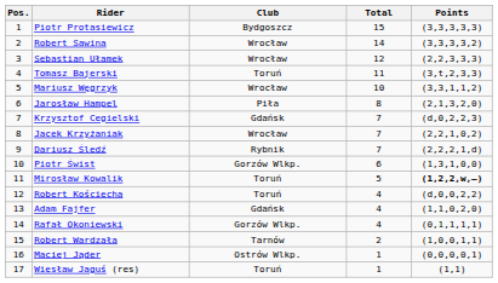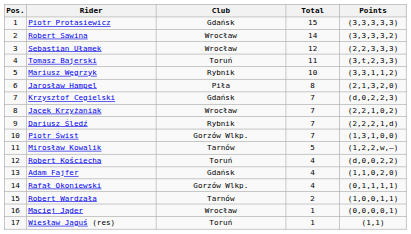 <table class=wikitable style="font-size:93%;">
 <tr>
 <th width=25px>Pos.</th>
 <th width=200px>Rider</th>
 <th width=200px>Club</th>
 <th width=80px>Total</th>
 <th width=100px>Points</th>
 </tr>
 <tr align=center>
 <td>1</td>
 <td align=left><a href='#'>Piotr Protasiewicz</a></td>
-<td>Bydgoszcz</td>
+<td>Gdańsk</td>
 <td>15</td>
 <td>(3,3,3,3,3)</td>
 </tr>
 <tr align=center>
 <td>2</td>
 <td align=left><a href='#'>Robert Sawina</a></td>
 <td>Wrocław</td>
 <td>14</td>
 <td>(3,3,3,3,2)</td>
 </tr>
 <tr align=center>
 <td>3</td>
 <td align=left><a href='#'>Sebastian Ułamek</a></td>
 <td>Wrocław</td>
 <td>12</td>
 <td>(2,2,3,3,3)</td>
 </tr>
 <tr align=center>
 <td>4</td>
 <td align=left><a href='#'>Tomasz Bajerski</a></td>
 <td>Toruń</td>
 <td>11</td>
 <td>(3,t,2,3,3)</td>
 </tr>
 <tr align=center>
 <td>5</td>
 <td align=left><a href='#'>Mariusz Węgrzyk</a></td>
-<td>Wrocław</td>
+<td>Rybnik</td>
 <td>10</td>
 <td>(3,3,1,1,2)</td>
 </tr>
 <tr align=center>
 <td>6</td>
 <td align=left><a href='#'>Jarosław Hampel</a></td>
 <td>Piła</td>
 <td>8</td>
 <td>(2,1,3,2,0)</td>
 </tr>
 <tr align=center>
 <td>7</td>
 <td align=left><a href='#'>Krzysztof Cegielski</a></td>
 <td>Gdańsk</td>
 <td>7</td>
 <td>(d,0,2,2,3)</td>
 </tr>
 <tr align=center>
 <td>8</td>
 <td align=left><a href='#'>Jacek Krzyżaniak</a></td>
 <td>Wrocław</td>
 <td>7</td>
 <td>(2,2,1,0,2)</td>
 </tr>
 <tr align=center>
 <td>9</td>
 <td align=left><a href='#'>Dariusz Śledź</a></td>
 <td>Rybnik</td>
 <td>7</td>
 <td>(2,2,2,1,d)</td>
 </tr>
 <tr align=center>
 <td>10</td>
 <td align=left><a href='#'>Piotr Świst</a></td>
 <td>Gorzów Wlkp.</td>
-<td>6</td>
+<td>7</td>
 <td>(1,3,1,0,0)</td>
 </tr>
 <tr align=center>
 <td>11</td>
 <td align=left><a href='#'>Mirosław Kowalik</a></td>
-<td>Toruń</td>
+<td>Tarnów</td>
 <td>5</td>
-<td><strong>(1,2,2,w,–)</strong></td>
+<td>(1,2,2,w,–)</td>
 </tr>
 <tr align=center>
 <td>12</td>
 <td align=left><a href='#'>Robert Kościecha</a></td>
 <td>Toruń</td>
 <td>4</td>
 <td>(d,0,0,2,2)</td>
 </tr>
 <tr align=center>
 <td>13</td>
 <td align=left><a href='#'>Adam Fajfer</a></td>
 <td>Gdańsk</td>
 <td>4</td>
 <td>(1,1,0,2,0)</td>
 </tr>
 <tr align=center>
 <td>14</td>
 <td align=left><a href='#'>Rafał Okoniewski</a></td>
 <td>Gorzów Wlkp.</td>
 <td>4</td>
 <td>(0,1,1,1,1)</td>
 </tr>
 <tr align=center>
 <td>15</td>
 <td align=left><a href='#'>Robert Wardzała</a></td>
 <td>Tarnów</td>
 <td>2</td>
 <td>(1,0,0,1,1)</td>
 </tr>
 <tr align=center>
 <td>16</td>
 <td align=left><a href='#'>Maciej Jąder</a></td>
-<td>Ostrów Wlkp.</td>
+<td>Wrocław</td>
 <td>1</td>
 <td>(0,0,0,0,1)</td>
 </tr>
 <tr align=center>
 <td>17</td>
 <td align=left><a href='#'>Wiesław Jaguś</a> (res)</td>
 <td>Toruń</td>
 <td>1</td>
 <td>(1,1)</td>
 </tr>
 </table>
